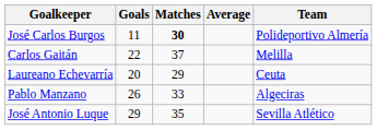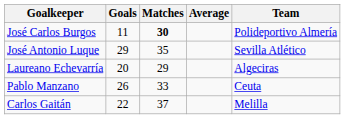 <table class="wikitable sortable">
 <tr>
 <th>Goalkeeper</th>
 <th>Goals</th>
 <th>Matches</th>
 <th>Average</th>
 <th>Team</th>
 </tr>
 <tr>
 <td> <a href='#'>José Carlos Burgos</a></td>
 <td align=center>11</td>
 <td align=center><strong>30</strong></td>
 <td align=center></td>
 <td><a href='#'>Polideportivo Almería</a></td>
 </tr>
 <tr>
+<td> <a href='#'>José Antonio Luque</a></td>
+<td align=center>29</td>
+<td align=center>35</td>
+<td align=center></td>
+<td><a href='#'>Sevilla Atlético</a></td>
+</tr>
+<tr>
+<td> <a href='#'>Laureano Echevarría</a></td>
+<td align=center>20</td>
+<td align=center>29</td>
+<td align=center></td>
+<td><a href='#'>Algeciras</a></td>
+</tr>
+<tr>
+<td> <a href='#'>Pablo Manzano</a></td>
+<td align=center>26</td>
+<td align=center>33</td>
+<td align=center></td>
+<td><a href='#'>Ceuta</a></td>
+</tr>
+<tr>
 <td> <a href='#'>Carlos Gaitán</a></td>
 <td align=center>22</td>
 <td align=center>37</td>
 <td align=center></td>
 <td><a href='#'>Melilla</a></td>
 </tr>
-<tr>
-<td> <a href='#'>Laureano Echevarría</a></td>
-<td align=center>20</td>
-<td align=center>29</td>
-<td align=center></td>
-<td><a href='#'>Ceuta</a></td>
-</tr>
-<tr>
-<td> <a href='#'>Pablo Manzano</a></td>
-<td align=center>26</td>
-<td align=center>33</td>
-<td align=center></td>
-<td><a href='#'>Algeciras</a></td>
-</tr>
-<tr>
-<td> <a href='#'>José Antonio Luque</a></td>
-<td align=center>29</td>
-<td align=center>35</td>
-<td align=center></td>
-<td><a href='#'>Sevilla Atlético</a></td>
-</tr>
 </table>
